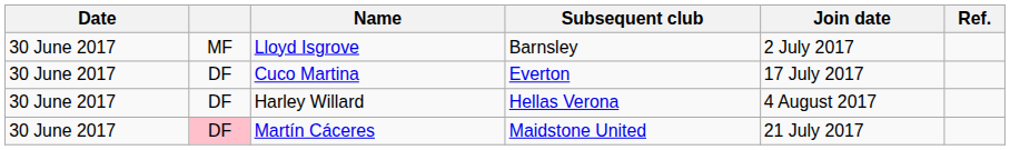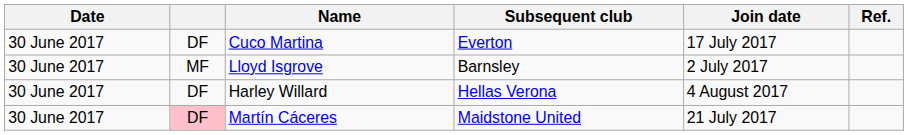 <table class="wikitable plainrowheaders">
 <tr>
 <th scope="col" style="width:10em;">Date</th>
 <th scope="col" style="width:3em;"></th>
 <th scope="col" style="width:14em;">Name</th>
 <th scope="col" style="width:14em;">Subsequent club</th>
 <th scope="col" style="width:10em;">Join date</th>
 <th scope="col" style="width:3em;">Ref.</th>
 </tr>
 <tr>
 <td>30 June 2017</td>
+<td align="center">DF</td>
+<td> <a href='#'>Cuco Martina</a></td>
+<td> <a href='#'>Everton</a></td>
+<td>17 July 2017</td>
+<td align="center"></td>
+</tr>
+<tr>
+<td>30 June 2017</td>
 <td align="center">MF</td>
 <td> <a href='#'>Lloyd Isgrove</a></td>
 <td> Barnsley</td>
 <td>2 July 2017</td>
-<td align="center"></td>
-</tr>
-<tr>
-<td>30 June 2017</td>
-<td align="center">DF</td>
-<td> <a href='#'>Cuco Martina</a></td>
-<td> <a href='#'>Everton</a></td>
-<td>17 July 2017</td>
 <td align="center"></td>
 </tr>
 <tr>
 <td>30 June 2017</td>
 <td align="center">DF</td>
 <td> Harley Willard</td>
 <td> <a href='#'>Hellas Verona</a></td>
 <td>4 August 2017</td>
 <td align="center"></td>
 </tr>
 <tr>
 <td>30 June 2017</td>
 <td align="center" style="background: pink;">DF</td>
 <td> <a href='#'>Martín Cáceres</a></td>
 <td> <a href='#'>Maidstone United</a></td>
 <td>21 July 2017</td>
 <td align="center"></td>
 </tr>
 </table>
